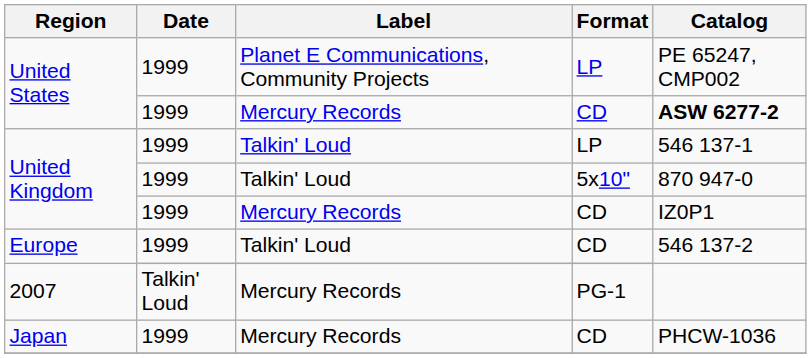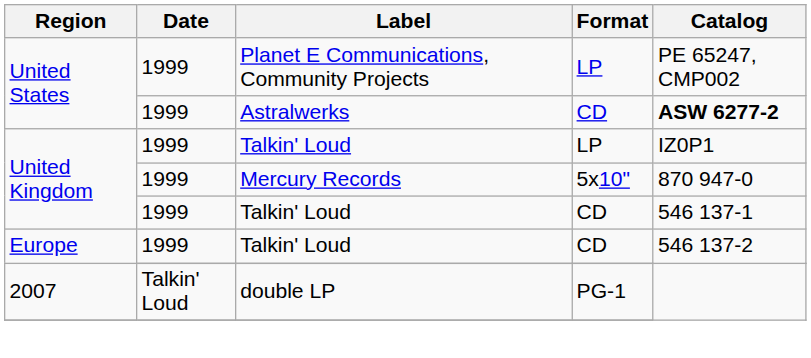 <table class="wikitable">
 <tr>
 <th>Region</th>
 <th>Date</th>
 <th>Label</th>
 <th>Format</th>
 <th>Catalog</th>
 </tr>
 <tr>
 <td rowspan="2"><a href='#'>United States</a></td>
 <td>1999</td>
 <td><a href='#'>Planet E Communications</a>, Community Projects</td>
 <td><a href='#'>LP</a></td>
 <td>PE 65247, CMP002</td>
 </tr>
 <tr>
 <td>1999</td>
-<td><a href='#'>Mercury Records</a></td>
+<td><a href='#'>Astralwerks</a></td>
 <td><a href='#'>CD</a></td>
 <td><strong>ASW 6277-2</strong></td>
 </tr>
 <tr>
 <td rowspan="3"><a href='#'>United Kingdom</a></td>
 <td>1999</td>
 <td><a href='#'>Talkin' Loud</a></td>
 <td>LP</td>
-<td>546 137-1</td>
+<td>IZ0P1</td>
 </tr>
 <tr>
 <td>1999</td>
-<td>Talkin' Loud</td>
+<td><a href='#'>Mercury Records</a></td>
 <td>5x<a href='#'>10"</a></td>
 <td>870 947-0</td>
 </tr>
 <tr>
 <td>1999</td>
-<td><a href='#'>Mercury Records</a></td>
+<td>Talkin' Loud</td>
 <td>CD</td>
-<td>IZ0P1</td>
+<td>546 137-1</td>
 </tr>
 <tr>
 <td rowspan="2"><a href='#'>Europe</a></td>
 <td>1999</td>
 <td>Talkin' Loud</td>
 <td>CD</td>
 <td>546 137-2</td>
 </tr>
 <tr>
 </tr>
 <tr>
 <td>2007</td>
 <td>Talkin' Loud</td>
-<td>Mercury Records</td>
+<td>double LP</td>
 <td>PG-1</td>
-</tr>
-<tr>
-<td><a href='#'>Japan</a></td>
-<td>1999</td>
-<td>Mercury Records</td>
-<td>CD</td>
-<td>PHCW-1036</td>
 </tr>
 <tr>
 </tr>
 </table>
